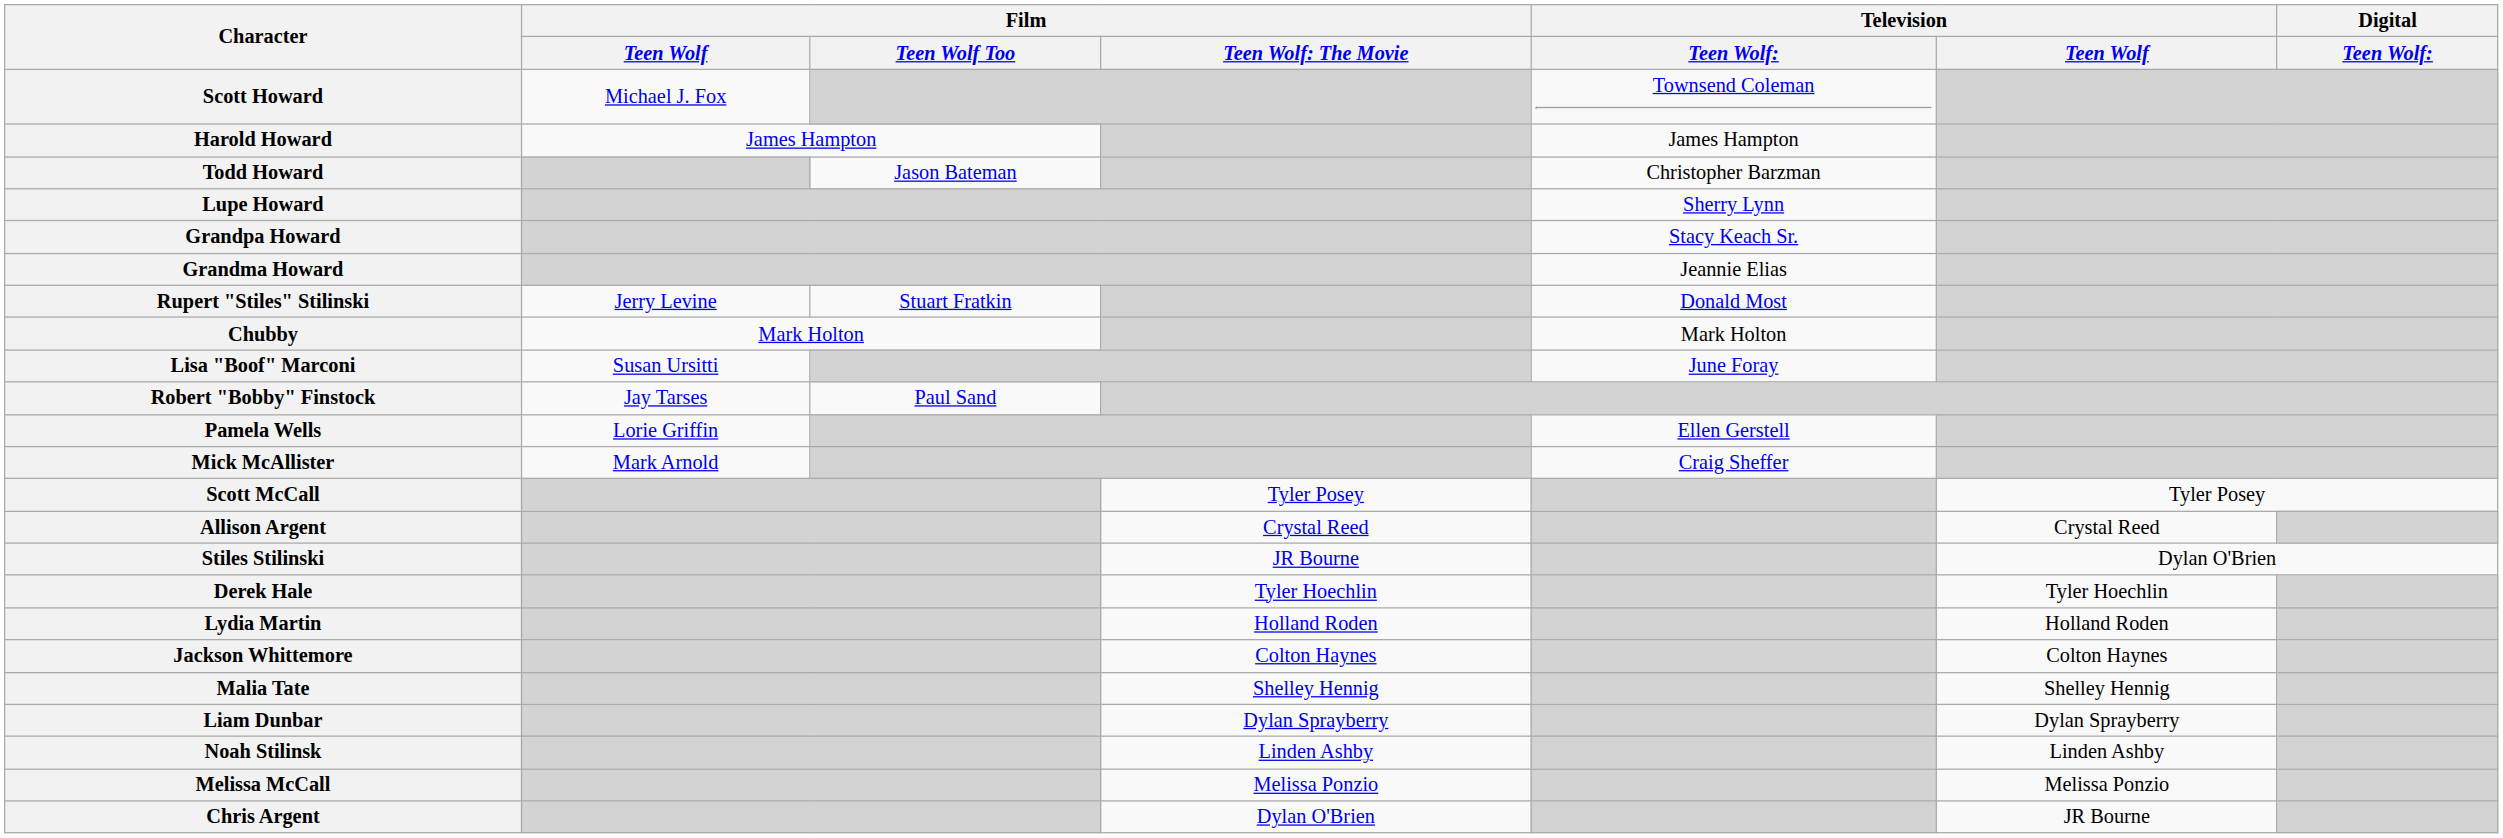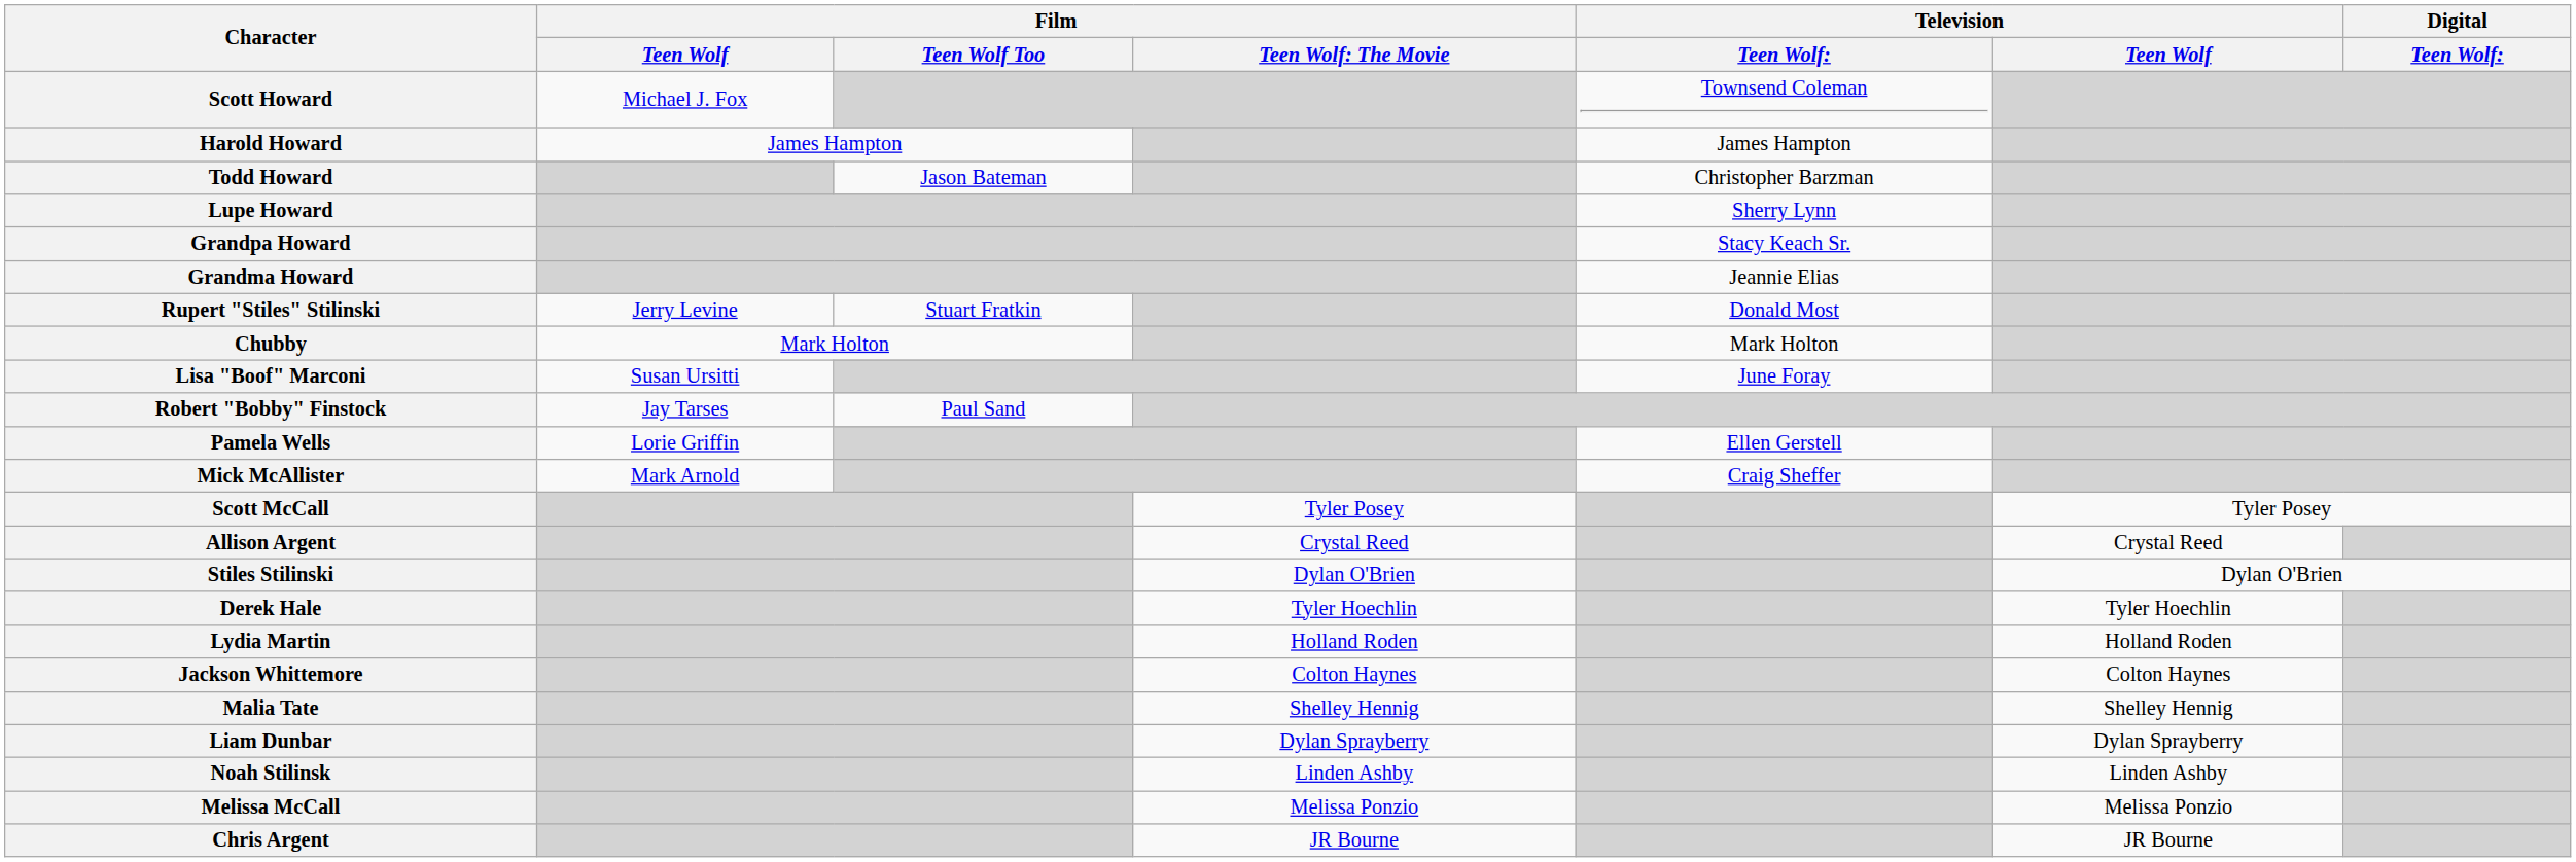 <table class="wikitable" style="text-align:center; width:99%;">
 <tr>
 <th rowspan="2">Character</th>
 <th colspan="3" style="text-align:center;">Film</th>
 <th colspan="2" style="text-align:center;">Television</th>
 <th style="text-align:center;">Digital</th>
 </tr>
 <tr>
 <th style="text-align:center;"><em><a href='#'>Teen Wolf</a></em> <br></th>
 <th style="text-align:center;"><em><a href='#'>Teen Wolf Too</a></em></th>
 <th style="text-align:center;"><em><a href='#'>Teen Wolf: The Movie</a></em></th>
 <th style="text-align:center;"><em><a href='#'>Teen Wolf: <br></a></em></th>
 <th style="text-align:center;"><em><a href='#'>Teen Wolf</a></em> <br></th>
 <th style="text-align:center;"><em><a href='#'>Teen Wolf: <br></a></em></th>
 </tr>
 <tr>
 <th>Scott Howard</th>
 <td><a href='#'>Michael J. Fox</a></td>
 <td style="background:lightgrey;" colspan="2"> </td>
 <td><a href='#'>Townsend Coleman</a><hr></td>
 <td colspan="2" style="background:lightgrey;"> </td>
 </tr>
 <tr>
 <th>Harold Howard</th>
 <td colspan="2"><a href='#'>James Hampton</a></td>
 <td style="background:lightgrey;"> </td>
 <td>James Hampton</td>
 <td colspan="3" style="background:lightgrey;"> </td>
 </tr>
 <tr>
 <th>Todd Howard</th>
 <td style="background:lightgrey;"> </td>
 <td><a href='#'>Jason Bateman</a></td>
 <td style="background:lightgrey;"> </td>
 <td>Christopher Barzman</td>
 <td colspan="3" style="background:lightgrey;"> </td>
 </tr>
 <tr>
 <th>Lupe Howard</th>
 <td colspan="3" style="background:lightgrey;"> </td>
 <td><a href='#'>Sherry Lynn</a></td>
 <td colspan="3" style="background:lightgrey;"> </td>
 </tr>
 <tr>
 <th>Grandpa Howard</th>
 <td colspan="3" style="background:lightgrey;"> </td>
 <td><a href='#'>Stacy Keach Sr.</a></td>
 <td colspan="3" style="background:lightgrey;"> </td>
 </tr>
 <tr>
 <th>Grandma Howard</th>
 <td colspan="3" style="background:lightgrey;"> </td>
 <td>Jeannie Elias</td>
 <td colspan="3" style="background:lightgrey;"> </td>
 </tr>
 <tr>
 <th>Rupert "Stiles" Stilinski</th>
 <td><a href='#'>Jerry Levine</a></td>
 <td><a href='#'>Stuart Fratkin</a></td>
 <td style="background:lightgrey;"> </td>
 <td><a href='#'>Donald Most</a></td>
 <td colspan="3" style="background:lightgrey;"> </td>
 </tr>
 <tr>
 <th>Chubby</th>
 <td colspan="2"><a href='#'>Mark Holton</a></td>
 <td style="background:lightgrey;"> </td>
 <td>Mark Holton</td>
 <td colspan="3" style="background:lightgrey;"> </td>
 </tr>
 <tr>
 <th>Lisa "Boof" Marconi</th>
 <td><a href='#'>Susan Ursitti</a></td>
 <td colspan="2" style="background:lightgrey;"> </td>
 <td><a href='#'>June Foray</a></td>
 <td colspan="3" style="background:lightgrey;"> </td>
 </tr>
 <tr>
 <th>Robert "Bobby" Finstock</th>
 <td><a href='#'>Jay Tarses</a></td>
 <td><a href='#'>Paul Sand</a></td>
 <td colspan="5" style="background:lightgrey;"> </td>
 </tr>
 <tr>
 <th>Pamela Wells</th>
 <td><a href='#'>Lorie Griffin</a></td>
 <td colspan="2" style="background:lightgrey;"> </td>
 <td><a href='#'>Ellen Gerstell</a></td>
 <td colspan="3" style="background:lightgrey;"> </td>
 </tr>
 <tr>
 <th>Mick McAllister</th>
 <td><a href='#'>Mark Arnold</a></td>
 <td colspan="2" style="background:lightgrey;"> </td>
 <td><a href='#'>Craig Sheffer</a></td>
 <td colspan="3" style="background:lightgrey;"> </td>
 </tr>
 <tr>
 <th>Scott McCall</th>
 <td colspan="2" style="background:lightgrey;"> </td>
 <td><a href='#'>Tyler Posey</a></td>
 <td style="background:lightgrey;"> </td>
 <td colspan="2">Tyler Posey</td>
 </tr>
 <tr>
 <th>Allison Argent</th>
 <td colspan="2" style="background:lightgrey;"> </td>
 <td><a href='#'>Crystal Reed</a></td>
 <td style="background:lightgrey;"> </td>
 <td>Crystal Reed</td>
 <td colspan="2" style="background:lightgrey;"> </td>
 </tr>
 <tr>
 <th>Stiles Stilinski</th>
 <td colspan="2" style="background:lightgrey;"> </td>
-<td><a href='#'>JR Bourne</a></td>
+<td><a href='#'>Dylan O'Brien</a></td>
 <td style="background:lightgrey;"> </td>
 <td colspan="2">Dylan O'Brien</td>
 </tr>
 <tr>
 <th>Derek Hale</th>
 <td colspan="2" style="background:lightgrey;"> </td>
 <td><a href='#'>Tyler Hoechlin</a></td>
 <td style="background:lightgrey;"> </td>
 <td>Tyler Hoechlin</td>
 <td colspan="2" style="background:lightgrey;"> </td>
 </tr>
 <tr>
 <th>Lydia Martin</th>
 <td colspan="2" style="background:lightgrey;"> </td>
 <td><a href='#'>Holland Roden</a></td>
 <td style="background:lightgrey;"> </td>
 <td>Holland Roden</td>
 <td colspan="2" style="background:lightgrey;"> </td>
 </tr>
 <tr>
 <th>Jackson Whittemore</th>
 <td colspan="2" style="background:lightgrey;"> </td>
 <td><a href='#'>Colton Haynes</a></td>
 <td style="background:lightgrey;"> </td>
 <td>Colton Haynes</td>
 <td colspan="2" style="background:lightgrey;"> </td>
 </tr>
 <tr>
 <th>Malia Tate</th>
 <td colspan="2" style="background:lightgrey;"> </td>
 <td><a href='#'>Shelley Hennig</a></td>
 <td style="background:lightgrey;"> </td>
 <td>Shelley Hennig</td>
 <td colspan="2" style="background:lightgrey;"> </td>
 </tr>
 <tr>
 <th>Liam Dunbar</th>
 <td colspan="2" style="background:lightgrey;"> </td>
 <td><a href='#'>Dylan Sprayberry</a></td>
 <td style="background:lightgrey;"> </td>
 <td>Dylan Sprayberry</td>
 <td colspan="2" style="background:lightgrey;"> </td>
 </tr>
 <tr>
 <th>Noah Stilinsk</th>
 <td colspan="2" style="background:lightgrey;"> </td>
 <td><a href='#'>Linden Ashby</a></td>
 <td style="background:lightgrey;"> </td>
 <td>Linden Ashby</td>
 <td colspan="2" style="background:lightgrey;"> </td>
 </tr>
 <tr>
 <th>Melissa McCall</th>
 <td colspan="2" style="background:lightgrey;"> </td>
 <td><a href='#'>Melissa Ponzio</a></td>
 <td style="background:lightgrey;"> </td>
 <td>Melissa Ponzio</td>
 <td colspan="2" style="background:lightgrey;"> </td>
 </tr>
 <tr>
 <th>Chris Argent</th>
 <td colspan="2" style="background:lightgrey;"> </td>
-<td><a href='#'>Dylan O'Brien</a></td>
+<td><a href='#'>JR Bourne</a></td>
 <td style="background:lightgrey;"> </td>
 <td>JR Bourne</td>
 <td style="background:lightgrey;"> </td>
 </tr>
 </table>
